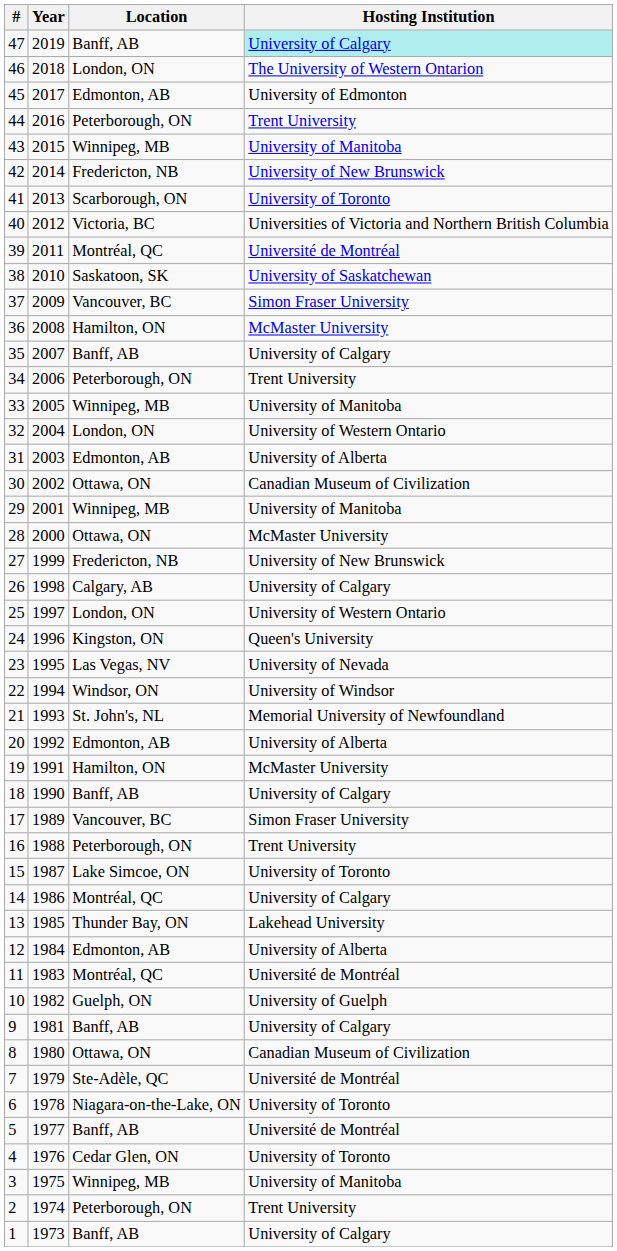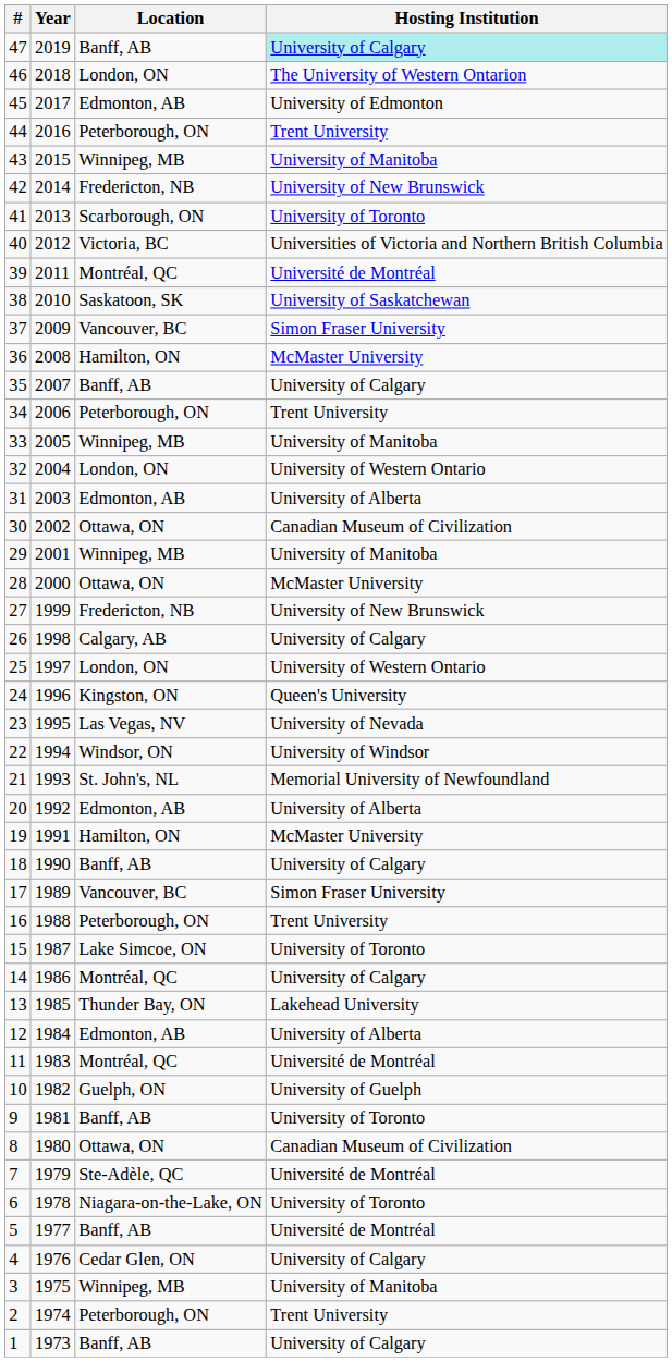 <table class="wikitable sortable">
 <tr>
 <th>#</th>
 <th>Year</th>
 <th>Location</th>
 <th>Hosting Institution</th>
 </tr>
 <tr>
 <td>47</td>
 <td>2019</td>
 <td>Banff, AB</td>
 <td style="background: paleturquoise;"><a href='#'>University of Calgary</a></td>
 </tr>
 <tr>
 <td>46</td>
 <td>2018</td>
 <td>London, ON</td>
 <td><a href='#'>The University of Western Ontarion</a></td>
 </tr>
 <tr>
 <td>45</td>
 <td>2017</td>
 <td>Edmonton, AB</td>
 <td>University of Edmonton</td>
 </tr>
 <tr>
 <td>44</td>
 <td>2016</td>
 <td>Peterborough, ON</td>
 <td><a href='#'>Trent University</a></td>
 </tr>
 <tr>
 <td>43</td>
 <td>2015</td>
 <td>Winnipeg, MB</td>
 <td><a href='#'>University of Manitoba</a></td>
 </tr>
 <tr>
 <td>42</td>
 <td>2014</td>
 <td>Fredericton, NB</td>
 <td><a href='#'>University of New Brunswick</a></td>
 </tr>
 <tr>
 <td>41</td>
 <td>2013</td>
 <td>Scarborough, ON</td>
 <td><a href='#'>University of Toronto</a></td>
 </tr>
 <tr>
 <td>40</td>
 <td>2012</td>
 <td>Victoria, BC</td>
 <td>Universities of Victoria and Northern British Columbia</td>
 </tr>
 <tr>
 <td>39</td>
 <td>2011</td>
 <td>Montréal, QC</td>
 <td><a href='#'>Université de Montréal</a></td>
 </tr>
 <tr>
 <td>38</td>
 <td>2010</td>
 <td>Saskatoon, SK</td>
 <td><a href='#'>University of Saskatchewan</a></td>
 </tr>
 <tr>
 <td>37</td>
 <td>2009</td>
 <td>Vancouver, BC</td>
 <td><a href='#'>Simon Fraser University</a></td>
 </tr>
 <tr>
 <td>36</td>
 <td>2008</td>
 <td>Hamilton, ON</td>
 <td><a href='#'>McMaster University</a></td>
 </tr>
 <tr>
 <td>35</td>
 <td>2007</td>
 <td>Banff, AB</td>
 <td>University of Calgary</td>
 </tr>
 <tr>
 <td>34</td>
 <td>2006</td>
 <td>Peterborough, ON</td>
 <td>Trent University</td>
 </tr>
 <tr>
 <td>33</td>
 <td>2005</td>
 <td>Winnipeg, MB</td>
 <td>University of Manitoba</td>
 </tr>
 <tr>
 <td>32</td>
 <td>2004</td>
 <td>London, ON</td>
 <td>University of Western Ontario</td>
 </tr>
 <tr>
 <td>31</td>
 <td>2003</td>
 <td>Edmonton, AB</td>
 <td>University of Alberta</td>
 </tr>
 <tr>
 <td>30</td>
 <td>2002</td>
 <td>Ottawa, ON</td>
 <td>Canadian Museum of Civilization</td>
 </tr>
 <tr>
 <td>29</td>
 <td>2001</td>
 <td>Winnipeg, MB</td>
 <td>University of Manitoba</td>
 </tr>
 <tr>
 <td>28</td>
 <td>2000</td>
 <td>Ottawa, ON</td>
 <td>McMaster University</td>
 </tr>
 <tr>
 <td>27</td>
 <td>1999</td>
 <td>Fredericton, NB</td>
 <td>University of New Brunswick</td>
 </tr>
 <tr>
 <td>26</td>
 <td>1998</td>
 <td>Calgary, AB</td>
 <td>University of Calgary</td>
 </tr>
 <tr>
 <td>25</td>
 <td>1997</td>
 <td>London, ON</td>
 <td>University of Western Ontario</td>
 </tr>
 <tr>
 <td>24</td>
 <td>1996</td>
 <td>Kingston, ON</td>
 <td>Queen's University</td>
 </tr>
 <tr>
 <td>23</td>
 <td>1995</td>
 <td>Las Vegas, NV</td>
 <td>University of Nevada</td>
 </tr>
 <tr>
 <td>22</td>
 <td>1994</td>
 <td>Windsor, ON</td>
 <td>University of Windsor</td>
 </tr>
 <tr>
 <td>21</td>
 <td>1993</td>
 <td>St. John's, NL</td>
 <td>Memorial University of Newfoundland</td>
 </tr>
 <tr>
 <td>20</td>
 <td>1992</td>
 <td>Edmonton, AB</td>
 <td>University of Alberta</td>
 </tr>
 <tr>
 <td>19</td>
 <td>1991</td>
 <td>Hamilton, ON</td>
 <td>McMaster University</td>
 </tr>
 <tr>
 <td>18</td>
 <td>1990</td>
 <td>Banff, AB</td>
 <td>University of Calgary</td>
 </tr>
 <tr>
 <td>17</td>
 <td>1989</td>
 <td>Vancouver, BC</td>
 <td>Simon Fraser University</td>
 </tr>
 <tr>
 <td>16</td>
 <td>1988</td>
 <td>Peterborough, ON</td>
 <td>Trent University</td>
 </tr>
 <tr>
 <td>15</td>
 <td>1987</td>
 <td>Lake Simcoe, ON</td>
 <td>University of Toronto</td>
 </tr>
 <tr>
 <td>14</td>
 <td>1986</td>
 <td>Montréal, QC</td>
 <td>University of Calgary</td>
 </tr>
 <tr>
 <td>13</td>
 <td>1985</td>
 <td>Thunder Bay, ON</td>
 <td>Lakehead University</td>
 </tr>
 <tr>
 <td>12</td>
 <td>1984</td>
 <td>Edmonton, AB</td>
 <td>University of Alberta</td>
 </tr>
 <tr>
 <td>11</td>
 <td>1983</td>
 <td>Montréal, QC</td>
 <td>Université de Montréal</td>
 </tr>
 <tr>
 <td>10</td>
 <td>1982</td>
 <td>Guelph, ON</td>
 <td>University of Guelph</td>
 </tr>
 <tr>
 <td>9</td>
 <td>1981</td>
 <td>Banff, AB</td>
-<td>University of Calgary</td>
+<td>University of Toronto</td>
 </tr>
 <tr>
 <td>8</td>
 <td>1980</td>
 <td>Ottawa, ON</td>
 <td>Canadian Museum of Civilization</td>
 </tr>
 <tr>
 <td>7</td>
 <td>1979</td>
 <td>Ste-Adèle, QC</td>
 <td>Université de Montréal</td>
 </tr>
 <tr>
 <td>6</td>
 <td>1978</td>
 <td>Niagara-on-the-Lake, ON</td>
 <td>University of Toronto</td>
 </tr>
 <tr>
 <td>5</td>
 <td>1977</td>
 <td>Banff, AB</td>
 <td>Université de Montréal</td>
 </tr>
 <tr>
 <td>4</td>
 <td>1976</td>
 <td>Cedar Glen, ON</td>
-<td>University of Toronto</td>
+<td>University of Calgary</td>
 </tr>
 <tr>
 <td>3</td>
 <td>1975</td>
 <td>Winnipeg, MB</td>
 <td>University of Manitoba</td>
 </tr>
 <tr>
 <td>2</td>
 <td>1974</td>
 <td>Peterborough, ON</td>
 <td>Trent University</td>
 </tr>
 <tr>
 <td>1</td>
 <td>1973</td>
 <td>Banff, AB</td>
 <td>University of Calgary</td>
 </tr>
 </table>
